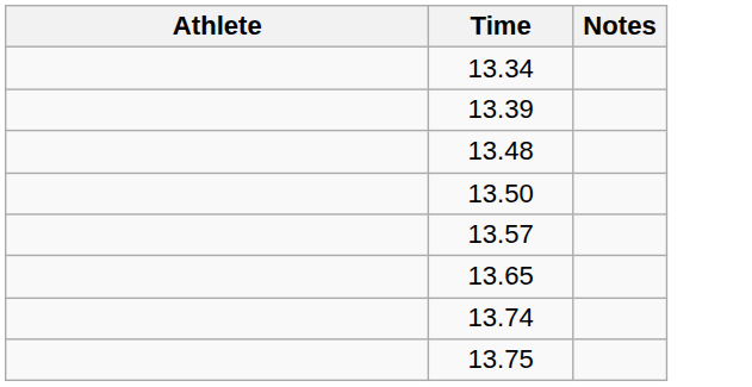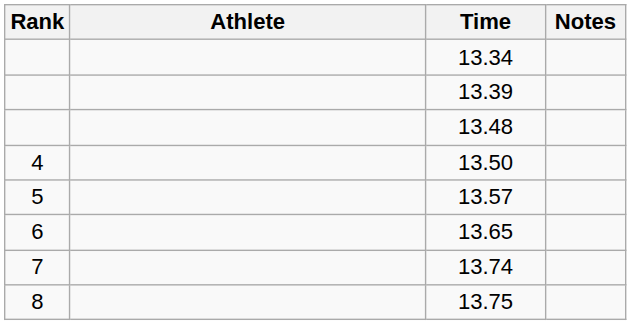 <table class="wikitable" style="text-align:center">
 <tr>
+<th width=40>Rank</th>
 <th width=250>Athlete</th>
 <th width=80>Time</th>
 <th width=50>Notes</th>
 </tr>
 <tr>
+<td></td>
 <td align=left></td>
 <td>13.34</td>
 <td></td>
 </tr>
 <tr>
+<td></td>
 <td align=left></td>
 <td>13.39</td>
 <td></td>
 </tr>
 <tr>
+<td></td>
 <td align=left></td>
 <td>13.48</td>
 <td></td>
 </tr>
 <tr>
+<td>4</td>
 <td align=left></td>
 <td>13.50</td>
 <td></td>
 </tr>
 <tr>
+<td>5</td>
 <td align=left></td>
 <td>13.57</td>
 <td></td>
 </tr>
 <tr>
+<td>6</td>
 <td align=left></td>
 <td>13.65</td>
 <td></td>
 </tr>
 <tr>
+<td>7</td>
 <td align=left></td>
 <td>13.74</td>
 <td></td>
 </tr>
 <tr>
+<td>8</td>
 <td align=left></td>
 <td>13.75</td>
 <td></td>
 </tr>
 </table>
